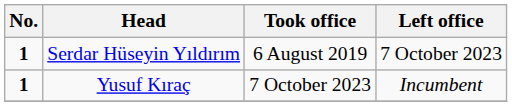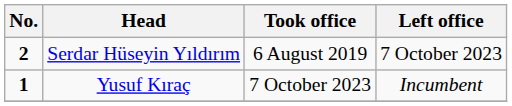 <table class="wikitable" style="text-align:center; font-size:90%;">
 <tr>
 <th>No.</th>
 <th>Head</th>
 <th>Took office</th>
 <th>Left office</th>
 </tr>
 <tr>
-<td><strong>1</strong></td>
+<td><strong>2</strong></td>
 <td><a href='#'>Serdar Hüseyin Yıldırım</a></td>
 <td>6 August 2019</td>
 <td>7 October 2023</td>
 </tr>
 <tr>
 <td><strong>1</strong></td>
 <td><a href='#'>Yusuf Kıraç</a></td>
 <td>7 October 2023</td>
 <td><em>Incumbent</em></td>
 </tr>
 <tr>
 </tr>
 </table>
